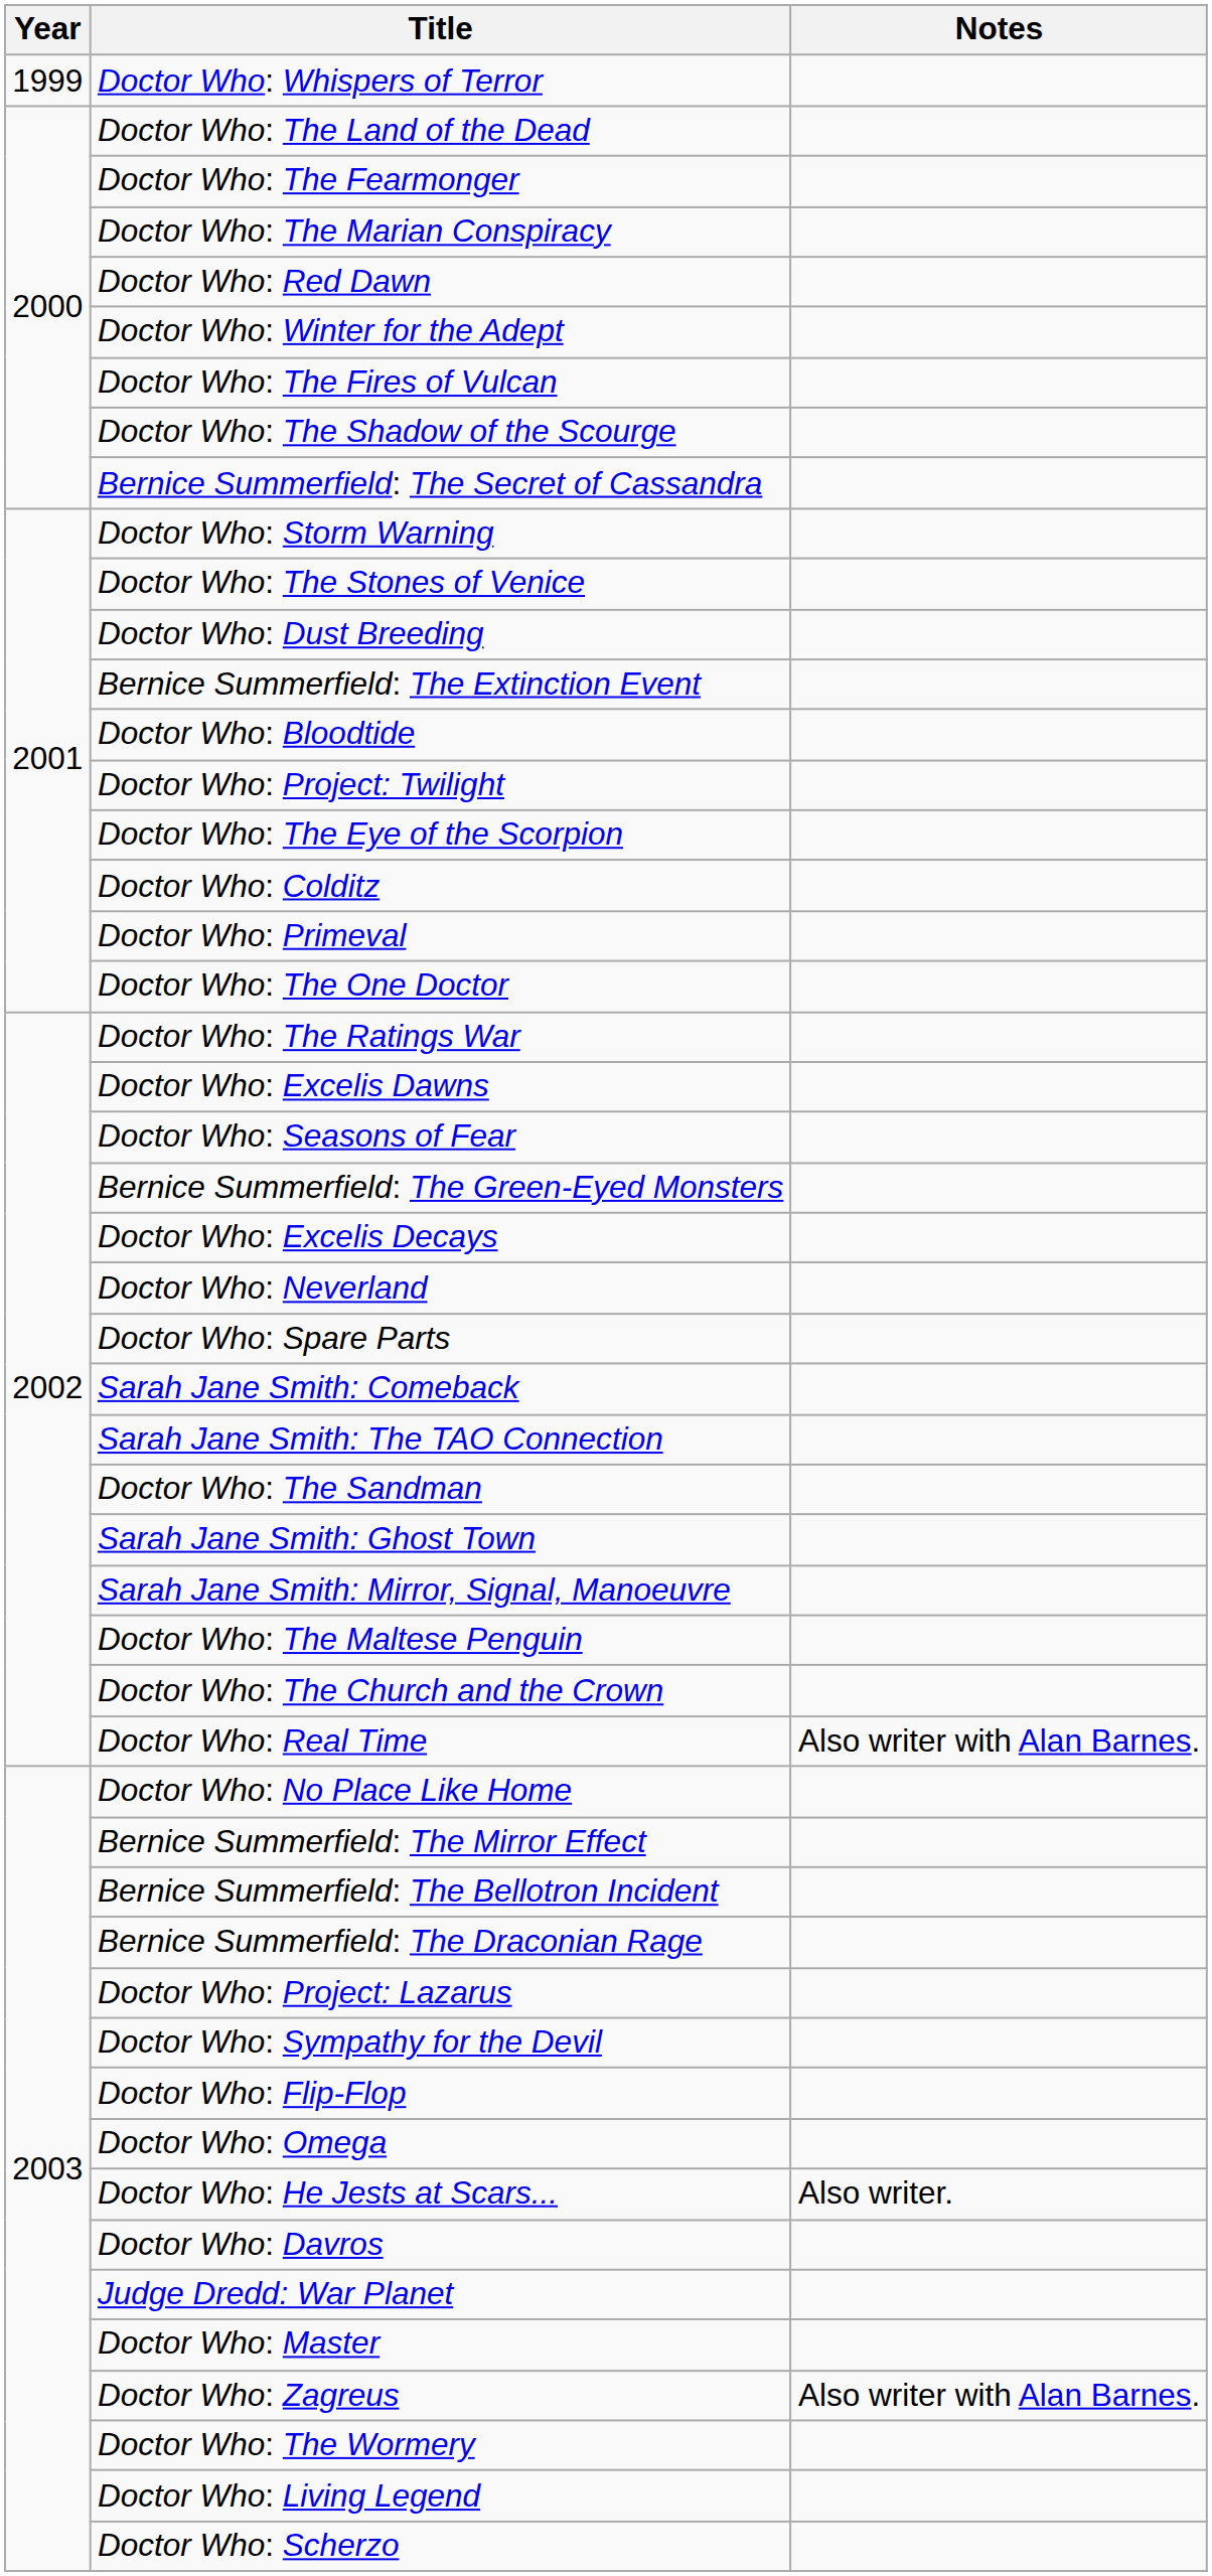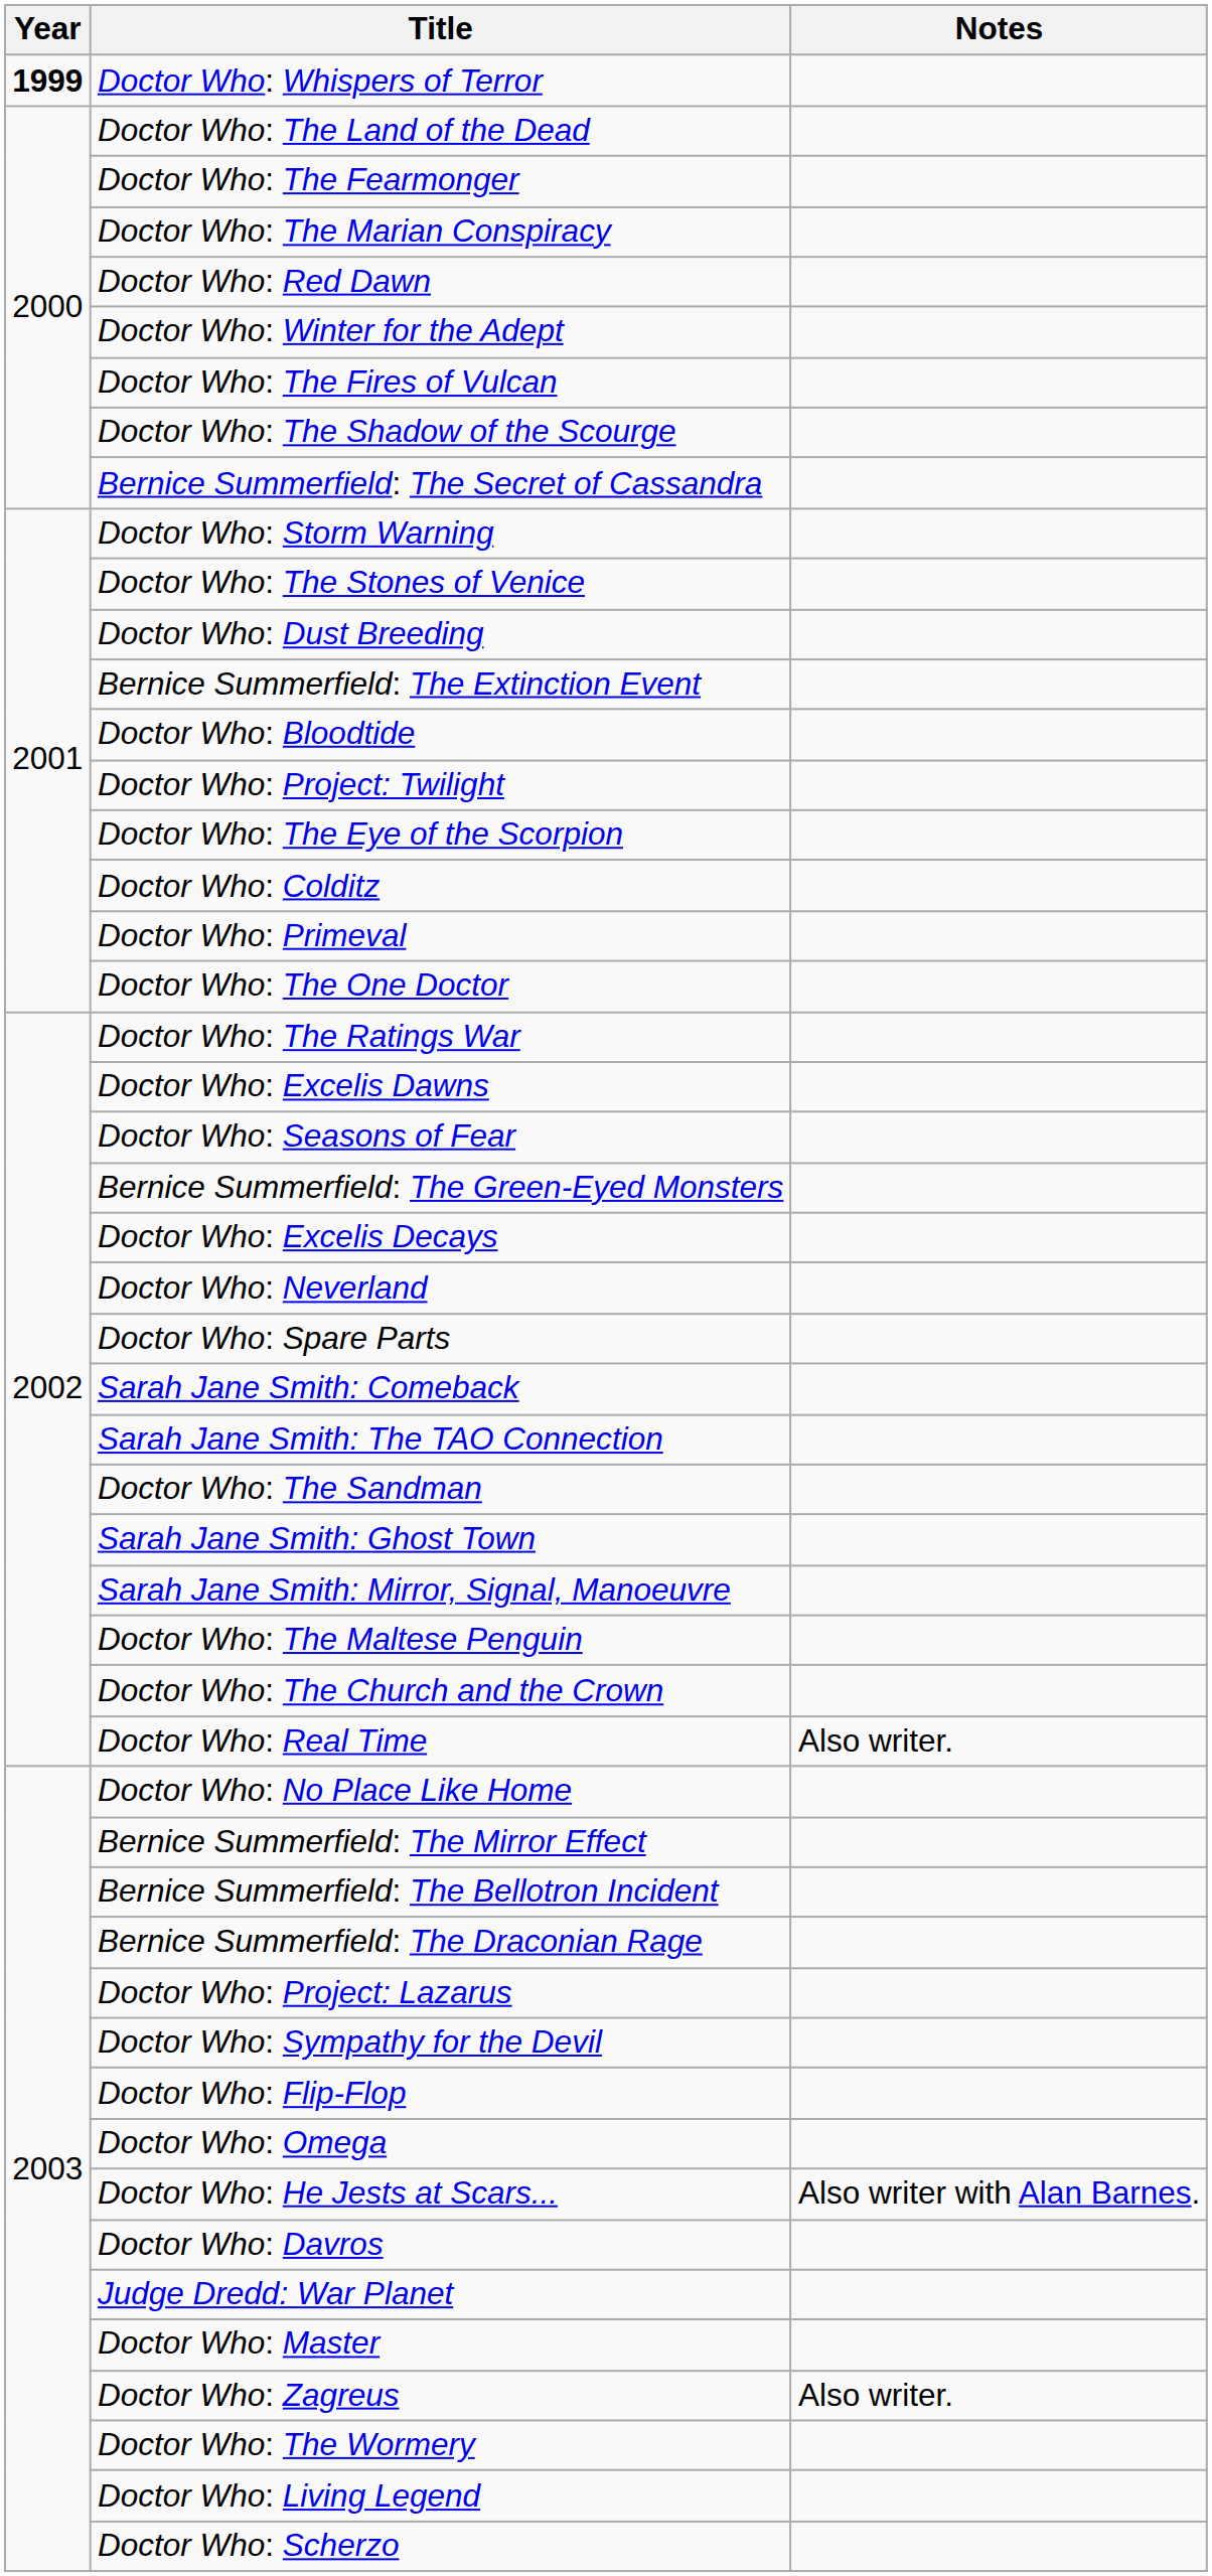 <table class="wikitable sortable">
 <tr>
 <th>Year</th>
 <th>Title</th>
 <th>Notes</th>
 </tr>
 <tr>
-<td>1999</td>
+<td><strong>1999</strong></td>
 <td><em><a href='#'>Doctor Who</a></em>: <em><a href='#'>Whispers of Terror</a></em></td>
 <td></td>
 </tr>
 <tr>
 <td rowspan=8>2000</td>
 <td><em>Doctor Who</em>: <em><a href='#'>The Land of the Dead</a></em></td>
 <td></td>
 </tr>
 <tr>
 <td><em>Doctor Who</em>: <em><a href='#'>The Fearmonger</a></em></td>
 <td></td>
 </tr>
 <tr>
 <td><em>Doctor Who</em>: <em><a href='#'>The Marian Conspiracy</a></em></td>
 <td></td>
 </tr>
 <tr>
 <td><em>Doctor Who</em>: <em><a href='#'>Red Dawn</a></em></td>
 <td></td>
 </tr>
 <tr>
 <td><em>Doctor Who</em>: <em><a href='#'>Winter for the Adept</a></em></td>
 <td></td>
 </tr>
 <tr>
 <td><em>Doctor Who</em>: <em><a href='#'>The Fires of Vulcan</a></em></td>
 <td></td>
 </tr>
 <tr>
 <td><em>Doctor Who</em>: <em><a href='#'>The Shadow of the Scourge</a></em></td>
 <td></td>
 </tr>
 <tr>
 <td><em><a href='#'>Bernice Summerfield</a></em>: <em><a href='#'>The Secret of Cassandra</a></em></td>
 <td></td>
 </tr>
 <tr>
 <td rowspan=10>2001</td>
 <td><em>Doctor Who</em>: <em><a href='#'>Storm Warning</a></em></td>
 <td></td>
 </tr>
 <tr>
 <td><em>Doctor Who</em>: <em><a href='#'>The Stones of Venice</a></em></td>
 <td></td>
 </tr>
 <tr>
 <td><em>Doctor Who</em>: <em><a href='#'>Dust Breeding</a></em></td>
 <td></td>
 </tr>
 <tr>
 <td><em>Bernice Summerfield</em>: <em><a href='#'>The Extinction Event</a></em></td>
 <td></td>
 </tr>
 <tr>
 <td><em>Doctor Who</em>: <em><a href='#'>Bloodtide</a></em></td>
 <td></td>
 </tr>
 <tr>
 <td><em>Doctor Who</em>: <em><a href='#'>Project: Twilight</a></em></td>
 <td></td>
 </tr>
 <tr>
 <td><em>Doctor Who</em>: <em><a href='#'>The Eye of the Scorpion</a></em></td>
 <td></td>
 </tr>
 <tr>
 <td><em>Doctor Who</em>: <em><a href='#'>Colditz</a></em></td>
 <td></td>
 </tr>
 <tr>
 <td><em>Doctor Who</em>: <em><a href='#'>Primeval</a></em></td>
 <td></td>
 </tr>
 <tr>
 <td><em>Doctor Who</em>: <em><a href='#'>The One Doctor</a></em></td>
 <td></td>
 </tr>
 <tr>
 <td rowspan=15>2002</td>
 <td><em>Doctor Who</em>: <em><a href='#'>The Ratings War</a></em></td>
 <td></td>
 </tr>
 <tr>
 <td><em>Doctor Who</em>: <em><a href='#'>Excelis Dawns</a></em></td>
 <td></td>
 </tr>
 <tr>
 <td><em>Doctor Who</em>: <em><a href='#'>Seasons of Fear</a></em></td>
 <td></td>
 </tr>
 <tr>
 <td><em>Bernice Summerfield</em>: <em><a href='#'>The Green-Eyed Monsters</a></em></td>
 <td></td>
 </tr>
 <tr>
 <td><em>Doctor Who</em>: <em><a href='#'>Excelis Decays</a></em></td>
 <td></td>
 </tr>
 <tr>
 <td><em>Doctor Who</em>: <em><a href='#'>Neverland</a></em></td>
 <td></td>
 </tr>
 <tr>
 <td><em>Doctor Who</em>: <em>Spare Parts</em></td>
 <td></td>
 </tr>
 <tr>
 <td><em><a href='#'>Sarah Jane Smith: Comeback</a></em></td>
 <td></td>
 </tr>
 <tr>
 <td><em><a href='#'>Sarah Jane Smith: The TAO Connection</a></em></td>
 <td></td>
 </tr>
 <tr>
 <td><em>Doctor Who</em>: <em><a href='#'>The Sandman</a></em></td>
 <td></td>
 </tr>
 <tr>
 <td><em><a href='#'>Sarah Jane Smith: Ghost Town</a></em></td>
 <td></td>
 </tr>
 <tr>
 <td><em><a href='#'>Sarah Jane Smith: Mirror, Signal, Manoeuvre</a></em></td>
 <td></td>
 </tr>
 <tr>
 <td><em>Doctor Who</em>: <em><a href='#'>The Maltese Penguin</a></em></td>
 <td></td>
 </tr>
 <tr>
 <td><em>Doctor Who</em>: <em><a href='#'>The Church and the Crown</a></em></td>
 <td></td>
 </tr>
 <tr>
 <td><em>Doctor Who</em>: <em><a href='#'>Real Time</a></em></td>
-<td>Also writer with <a href='#'>Alan Barnes</a>.</td>
+<td>Also writer.</td>
 </tr>
 <tr>
 <td rowspan=16>2003</td>
 <td><em>Doctor Who</em>: <em><a href='#'>No Place Like Home</a></em></td>
 <td></td>
 </tr>
 <tr>
 <td><em>Bernice Summerfield</em>: <em><a href='#'>The Mirror Effect</a></em></td>
 <td></td>
 </tr>
 <tr>
 <td><em>Bernice Summerfield</em>: <em><a href='#'>The Bellotron Incident</a></em></td>
 <td></td>
 </tr>
 <tr>
 <td><em>Bernice Summerfield</em>: <em><a href='#'>The Draconian Rage</a></em></td>
 <td></td>
 </tr>
 <tr>
 <td><em>Doctor Who</em>: <em><a href='#'>Project: Lazarus</a></em></td>
 <td></td>
 </tr>
 <tr>
 <td><em>Doctor Who</em>: <em><a href='#'>Sympathy for the Devil</a></em></td>
 <td></td>
 </tr>
 <tr>
 <td><em>Doctor Who</em>: <em><a href='#'>Flip-Flop</a></em></td>
 <td></td>
 </tr>
 <tr>
 <td><em>Doctor Who</em>: <em><a href='#'>Omega</a></em></td>
 <td></td>
 </tr>
 <tr>
 <td><em>Doctor Who</em>: <em><a href='#'>He Jests at Scars...</a></em></td>
-<td>Also writer.</td>
+<td>Also writer with <a href='#'>Alan Barnes</a>.</td>
 </tr>
 <tr>
 <td><em>Doctor Who</em>: <em><a href='#'>Davros</a></em></td>
 <td></td>
 </tr>
 <tr>
 <td><em><a href='#'>Judge Dredd: War Planet</a></em></td>
 <td></td>
 </tr>
 <tr>
 <td><em>Doctor Who</em>: <em><a href='#'>Master</a></em></td>
 <td></td>
 </tr>
 <tr>
 <td><em>Doctor Who</em>: <em><a href='#'>Zagreus</a></em></td>
-<td>Also writer with <a href='#'>Alan Barnes</a>.</td>
+<td>Also writer.</td>
 </tr>
 <tr>
 <td><em>Doctor Who</em>: <em><a href='#'>The Wormery</a></em></td>
 <td></td>
 </tr>
 <tr>
 <td><em>Doctor Who</em>: <em><a href='#'>Living Legend</a></em></td>
 <td></td>
 </tr>
 <tr>
 <td><em>Doctor Who</em>: <em><a href='#'>Scherzo</a></em></td>
 <td></td>
 </tr>
 <tr>
 </tr>
 </table>
